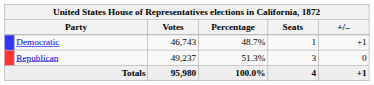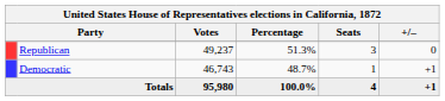 <table class="wikitable" style="font-size: 95%;">
 <tr>
 <th colspan="6">United States House of Representatives elections in California, 1872</th>
 </tr>
 <tr>
 <th colspan=2 style="width: 15em">Party</th>
 <th style="width: 5em">Votes</th>
 <th style="width: 7em">Percentage</th>
 <th style="width: 5em">Seats</th>
 <th style="width: 5em">+/–</th>
 </tr>
 <tr>
 </tr>
 <tr>
+<th style="background-color:#FF3333; width: 3px"></th>
+<td style="width: 130px"><a href='#'>Republican</a></td>
+<td style="text-align:right;">49,237</td>
+<td style="text-align:right;">51.3%</td>
+<td style="text-align:right;">3</td>
+<td style="text-align:right;">0</td>
+</tr>
+<tr>
 <th style="background-color:#3333FF; width: 3px"></th>
 <td style="width: 130px"><a href='#'>Democratic</a></td>
 <td style="text-align:right;">46,743</td>
 <td style="text-align:right;">48.7%</td>
 <td style="text-align:right;">1</td>
 <td style="text-align:right;">+1</td>
-</tr>
-<tr>
-<th style="background-color:#FF3333; width: 3px"></th>
-<td style="width: 130px"><a href='#'>Republican</a></td>
-<td style="text-align:right;">49,237</td>
-<td style="text-align:right;">51.3%</td>
-<td style="text-align:right;">3</td>
-<td style="text-align:right;">0</td>
 </tr>
 <tr style="background-color:#EEEEEE;">
 <td colspan="2" align="right"><strong>Totals</strong></td>
 <td style="text-align:right;"><strong>95,980</strong></td>
 <td style="text-align:right;"><strong>100.0%</strong></td>
 <td style="text-align:right;"><strong>4</strong></td>
 <td style="text-align:right;"><strong>+1</strong></td>
 </tr>
 </table>
